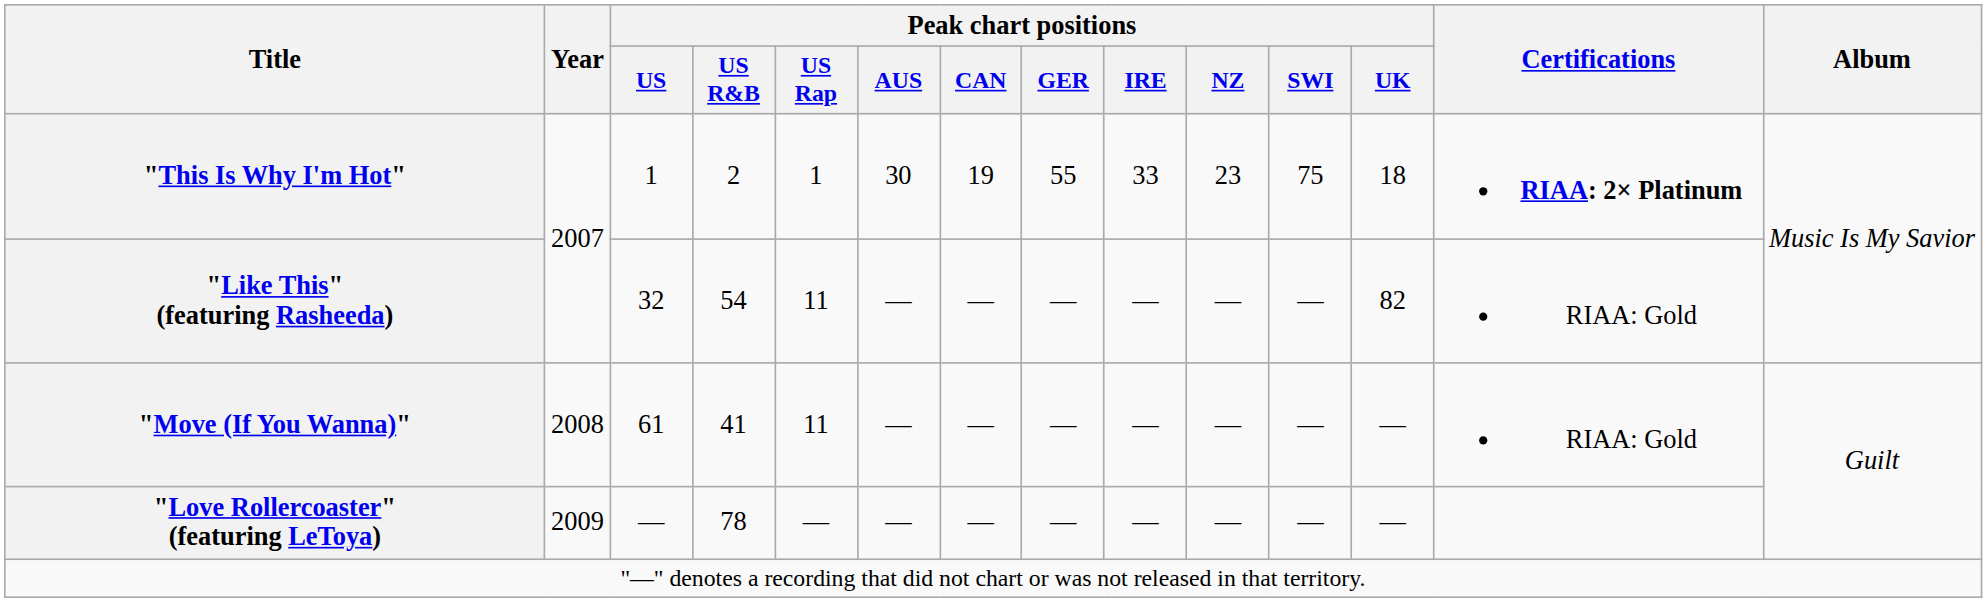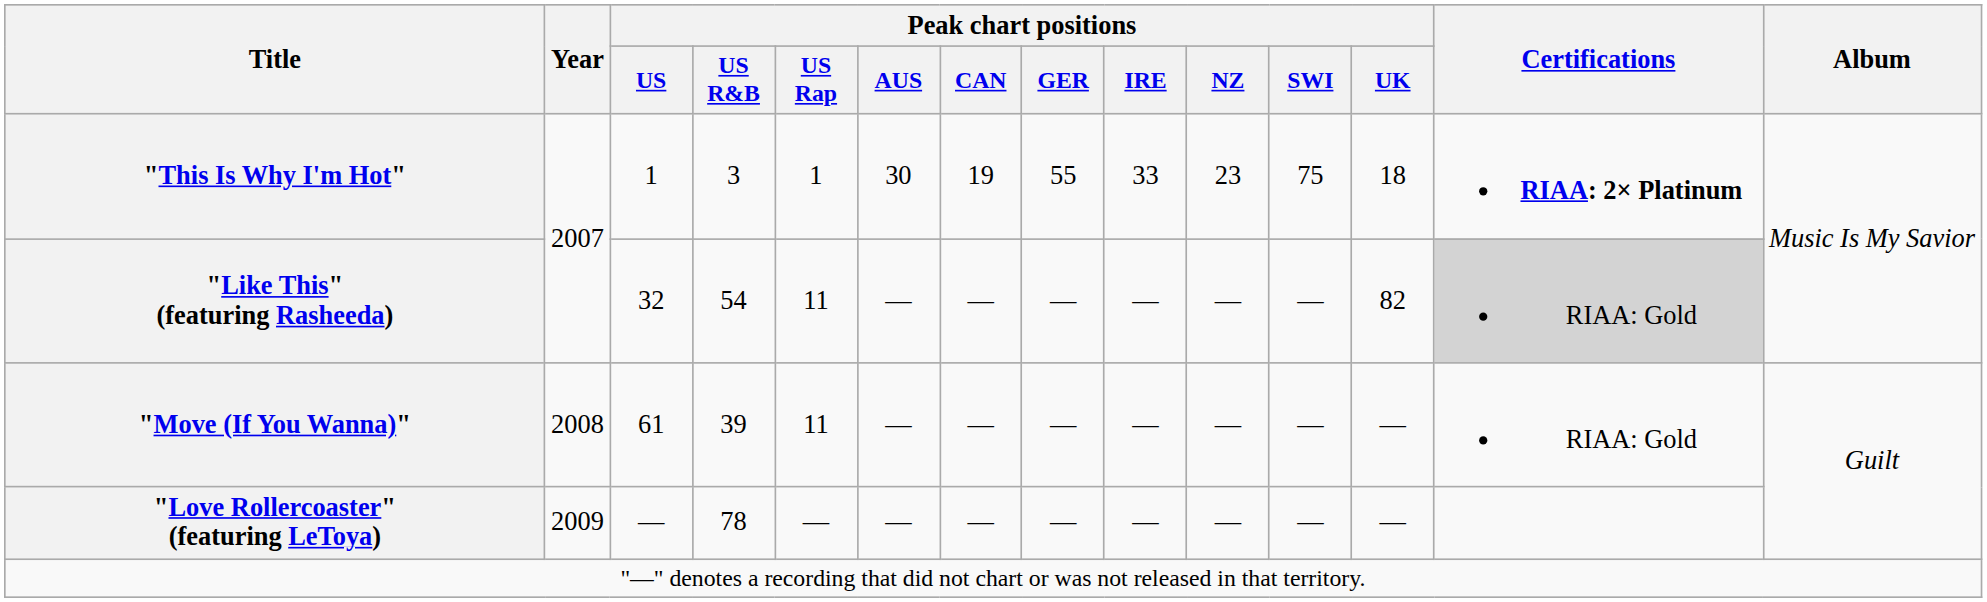 <table class="wikitable plainrowheaders" style="text-align:center;">
 <tr>
 <th scope="col" rowspan="2" style="width:20em;">Title</th>
 <th scope="col" rowspan="2">Year</th>
 <th scope="col" colspan="10">Peak chart positions</th>
 <th scope="col" rowspan="2" style="width:12em;"><a href='#'>Certifications</a></th>
 <th scope="col" rowspan="2">Album</th>
 </tr>
 <tr>
 <th style="width:3em;font-size:90%;"><a href='#'>US</a><br></th>
 <th style="width:3em;font-size:90%;"><a href='#'>US<br>R&B</a><br></th>
 <th style="width:3em;font-size:90%;"><a href='#'>US<br>Rap</a><br></th>
 <th style="width:3em;font-size:90%;"><a href='#'>AUS</a><br></th>
 <th style="width:3em;font-size:90%;"><a href='#'>CAN</a><br></th>
 <th style="width:3em;font-size:90%;"><a href='#'>GER</a><br></th>
 <th style="width:3em;font-size:90%;"><a href='#'>IRE</a><br></th>
 <th style="width:3em;font-size:90%;"><a href='#'>NZ</a><br></th>
 <th style="width:3em;font-size:90%;"><a href='#'>SWI</a><br></th>
 <th style="width:3em;font-size:90%;"><a href='#'>UK</a><br></th>
 </tr>
 <tr>
 <th scope="row">"<a href='#'>This Is Why I'm Hot</a>"</th>
 <td rowspan="2">2007</td>
 <td>1</td>
-<td>2</td>
+<td>3</td>
 <td>1</td>
 <td>30</td>
 <td>19</td>
 <td>55</td>
 <td>33</td>
 <td>23</td>
 <td>75</td>
 <td>18</td>
 <td><strong><br><ul><li><a href='#'>RIAA</a>: 2× Platinum</li></ul></strong></td>
 <td rowspan="2"><em>Music Is My Savior</em></td>
 </tr>
 <tr>
 <th scope="row">"<a href='#'>Like This</a>"<br><span>(featuring <a href='#'>Rasheeda</a>)</span></th>
 <td>32</td>
 <td>54</td>
 <td>11</td>
 <td>—</td>
 <td>—</td>
 <td>—</td>
 <td>—</td>
 <td>—</td>
 <td>—</td>
 <td>82</td>
-<td><br><ul><li>RIAA: Gold</li></ul></td>
+<td style="background: lightgrey;"><br><ul><li>RIAA: Gold</li></ul></td>
 </tr>
 <tr>
 <th scope="row">"<a href='#'>Move (If You Wanna)</a>"</th>
 <td>2008</td>
 <td>61</td>
-<td>41</td>
+<td>39</td>
 <td>11</td>
 <td>—</td>
 <td>—</td>
 <td>—</td>
 <td>—</td>
 <td>—</td>
 <td>—</td>
 <td>—</td>
 <td><br><ul><li>RIAA: Gold</li></ul></td>
 <td rowspan="2"><em>Guilt</em></td>
 </tr>
 <tr>
 <th scope="row">"<a href='#'>Love Rollercoaster</a>"<br><span>(featuring <a href='#'>LeToya</a>)</span></th>
 <td>2009</td>
 <td>—</td>
 <td>78</td>
 <td>—</td>
 <td>—</td>
 <td>—</td>
 <td>—</td>
 <td>—</td>
 <td>—</td>
 <td>—</td>
 <td>—</td>
 </tr>
 <tr>
 <td colspan="14" style="font-size:90%">"—" denotes a recording that did not chart or was not released in that territory.</td>
 </tr>
 </table>
